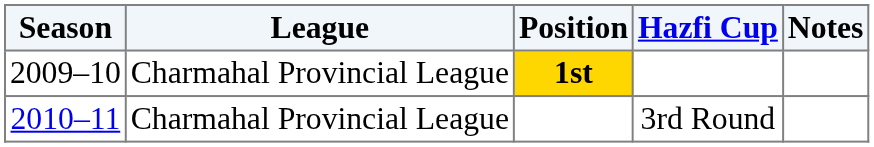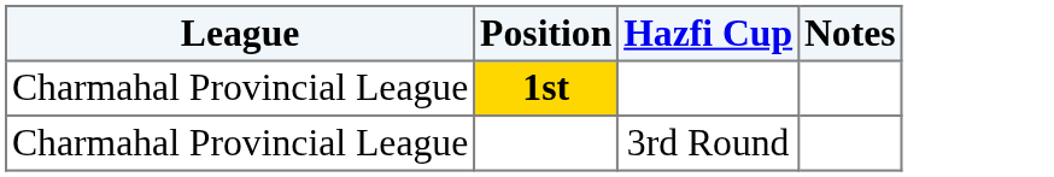 <table border="1" cellpadding="2" style="border-collapse:collapse; text-align:center; font-size:normal;">
 <tr style="background:#f0f6fa;">
-<th>Season</th>
 <th>League</th>
 <th>Position</th>
 <th><a href='#'>Hazfi Cup</a></th>
 <th>Notes</th>
 </tr>
 <tr>
-<td>2009–10</td>
 <td>Charmahal Provincial League</td>
 <td bgcolor=gold><strong>1st</strong></td>
 <td></td>
 <td></td>
 </tr>
 <tr>
-<td><a href='#'>2010–11</a></td>
 <td>Charmahal Provincial League</td>
 <td></td>
 <td>3rd Round</td>
 <td></td>
 </tr>
 </table>
